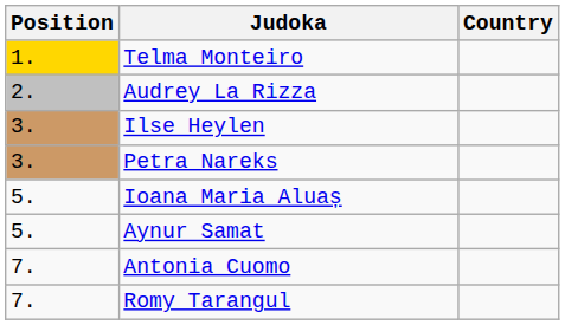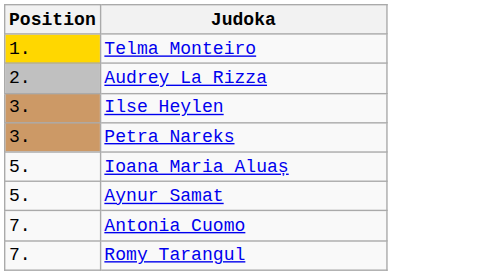 <table class=wikitable>
 <tr>
 <th width=10>Position</th>
 <th width=200>Judoka</th>
-<th width=10>Country</th>
 </tr>
 <tr>
 <td bgcolor=gold>1.</td>
 <td><a href='#'>Telma Monteiro</a></td>
-<td></td>
 </tr>
 <tr>
 <td bgcolor="silver">2.</td>
 <td><a href='#'>Audrey La Rizza</a></td>
-<td></td>
 </tr>
 <tr>
 <td bgcolor="CC9966">3.</td>
 <td><a href='#'>Ilse Heylen</a></td>
-<td></td>
 </tr>
 <tr>
 <td bgcolor="CC9966">3.</td>
 <td><a href='#'>Petra Nareks</a></td>
-<td></td>
 </tr>
 <tr>
 <td>5.</td>
 <td><a href='#'>Ioana Maria Aluaș</a></td>
-<td></td>
 </tr>
 <tr>
 <td>5.</td>
 <td><a href='#'>Aynur Samat</a></td>
-<td></td>
 </tr>
 <tr>
 <td>7.</td>
 <td><a href='#'>Antonia Cuomo</a></td>
-<td></td>
 </tr>
 <tr>
 <td>7.</td>
 <td><a href='#'>Romy Tarangul</a></td>
-<td></td>
 </tr>
 </table>
